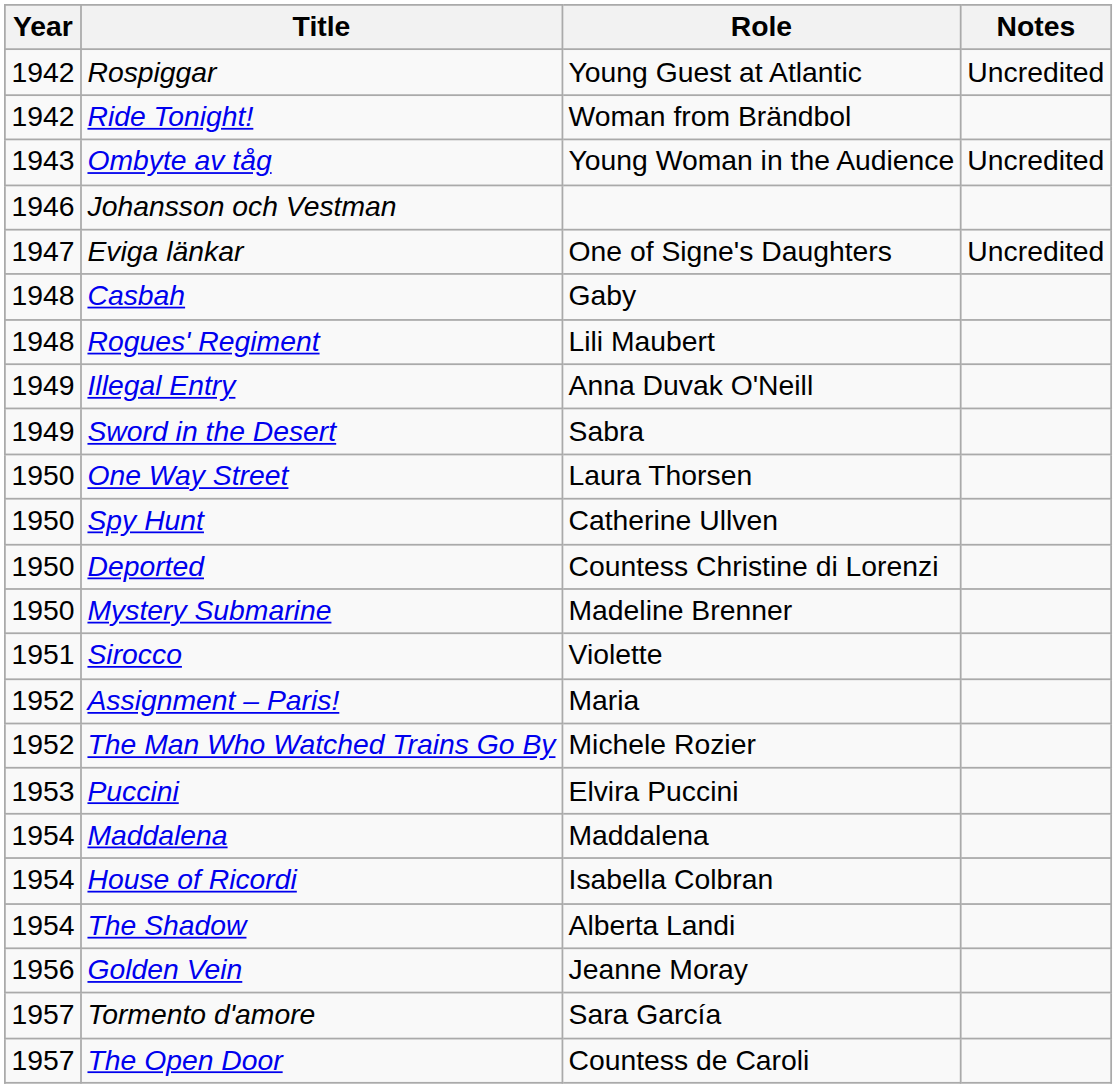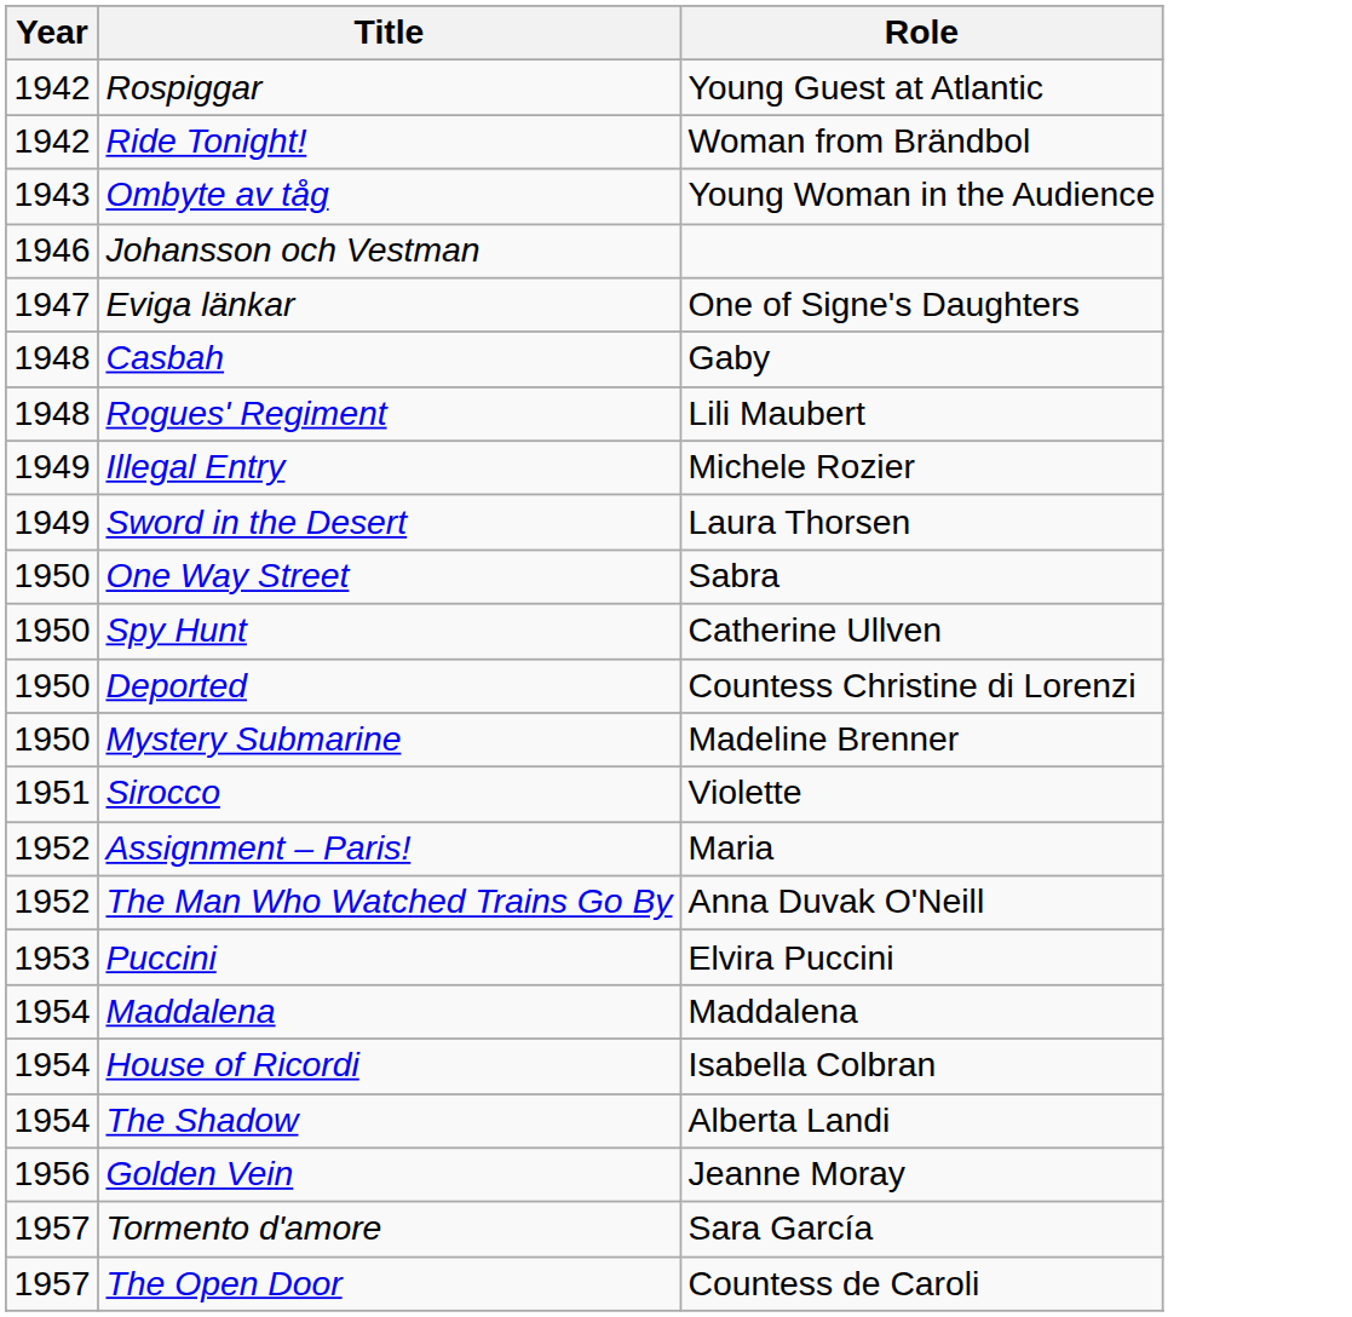 <table class="wikitable">
 <tr>
 <th>Year</th>
 <th>Title</th>
 <th>Role</th>
-<th>Notes</th>
 </tr>
 <tr>
 <td>1942</td>
 <td><em>Rospiggar</em></td>
 <td>Young Guest at Atlantic</td>
-<td>Uncredited</td>
 </tr>
 <tr>
 <td>1942</td>
 <td><em><a href='#'>Ride Tonight!</a></em></td>
 <td>Woman from Brändbol</td>
-<td></td>
 </tr>
 <tr>
 <td>1943</td>
 <td><em><a href='#'>Ombyte av tåg</a></em></td>
 <td>Young Woman in the Audience</td>
-<td>Uncredited</td>
 </tr>
 <tr>
 <td>1946</td>
 <td><em>Johansson och Vestman</em></td>
-<td></td>
 <td></td>
 </tr>
 <tr>
 <td>1947</td>
 <td><em>Eviga länkar</em></td>
 <td>One of Signe's Daughters</td>
-<td>Uncredited</td>
 </tr>
 <tr>
 <td>1948</td>
 <td><em><a href='#'>Casbah</a></em></td>
 <td>Gaby</td>
-<td></td>
 </tr>
 <tr>
 <td>1948</td>
 <td><em><a href='#'>Rogues' Regiment</a></em></td>
 <td>Lili Maubert</td>
-<td></td>
 </tr>
 <tr>
 <td>1949</td>
 <td><em><a href='#'>Illegal Entry</a></em></td>
-<td>Anna Duvak O'Neill</td>
-<td></td>
+<td>Michele Rozier</td>
 </tr>
 <tr>
 <td>1949</td>
 <td><em><a href='#'>Sword in the Desert</a></em></td>
-<td>Sabra</td>
-<td></td>
+<td>Laura Thorsen</td>
 </tr>
 <tr>
 <td>1950</td>
 <td><em><a href='#'>One Way Street</a></em></td>
-<td>Laura Thorsen</td>
-<td></td>
+<td>Sabra</td>
 </tr>
 <tr>
 <td>1950</td>
 <td><em><a href='#'>Spy Hunt</a></em></td>
 <td>Catherine Ullven</td>
-<td></td>
 </tr>
 <tr>
 <td>1950</td>
 <td><em><a href='#'>Deported</a></em></td>
 <td>Countess Christine di Lorenzi</td>
-<td></td>
 </tr>
 <tr>
 <td>1950</td>
 <td><em><a href='#'>Mystery Submarine</a></em></td>
 <td>Madeline Brenner</td>
-<td></td>
 </tr>
 <tr>
 <td>1951</td>
 <td><em><a href='#'>Sirocco</a></em></td>
 <td>Violette</td>
-<td></td>
 </tr>
 <tr>
 <td>1952</td>
 <td><em><a href='#'>Assignment – Paris!</a></em></td>
 <td>Maria</td>
-<td></td>
 </tr>
 <tr>
 <td>1952</td>
 <td><em><a href='#'>The Man Who Watched Trains Go By</a></em></td>
-<td>Michele Rozier</td>
-<td></td>
+<td>Anna Duvak O'Neill</td>
 </tr>
 <tr>
 <td>1953</td>
 <td><em><a href='#'>Puccini</a></em></td>
 <td>Elvira Puccini</td>
-<td></td>
 </tr>
 <tr>
 <td>1954</td>
 <td><em><a href='#'>Maddalena</a></em></td>
 <td>Maddalena</td>
-<td></td>
 </tr>
 <tr>
 <td>1954</td>
 <td><em><a href='#'>House of Ricordi</a></em></td>
 <td>Isabella Colbran</td>
-<td></td>
 </tr>
 <tr>
 <td>1954</td>
 <td><em><a href='#'>The Shadow</a></em></td>
 <td>Alberta Landi</td>
-<td></td>
 </tr>
 <tr>
 <td>1956</td>
 <td><em><a href='#'>Golden Vein</a></em></td>
 <td>Jeanne Moray</td>
-<td></td>
 </tr>
 <tr>
 <td>1957</td>
 <td><em>Tormento d'amore</em></td>
 <td>Sara García</td>
-<td></td>
 </tr>
 <tr>
 <td>1957</td>
 <td><em><a href='#'>The Open Door</a></em></td>
 <td>Countess de Caroli</td>
-<td></td>
 </tr>
 </table>
